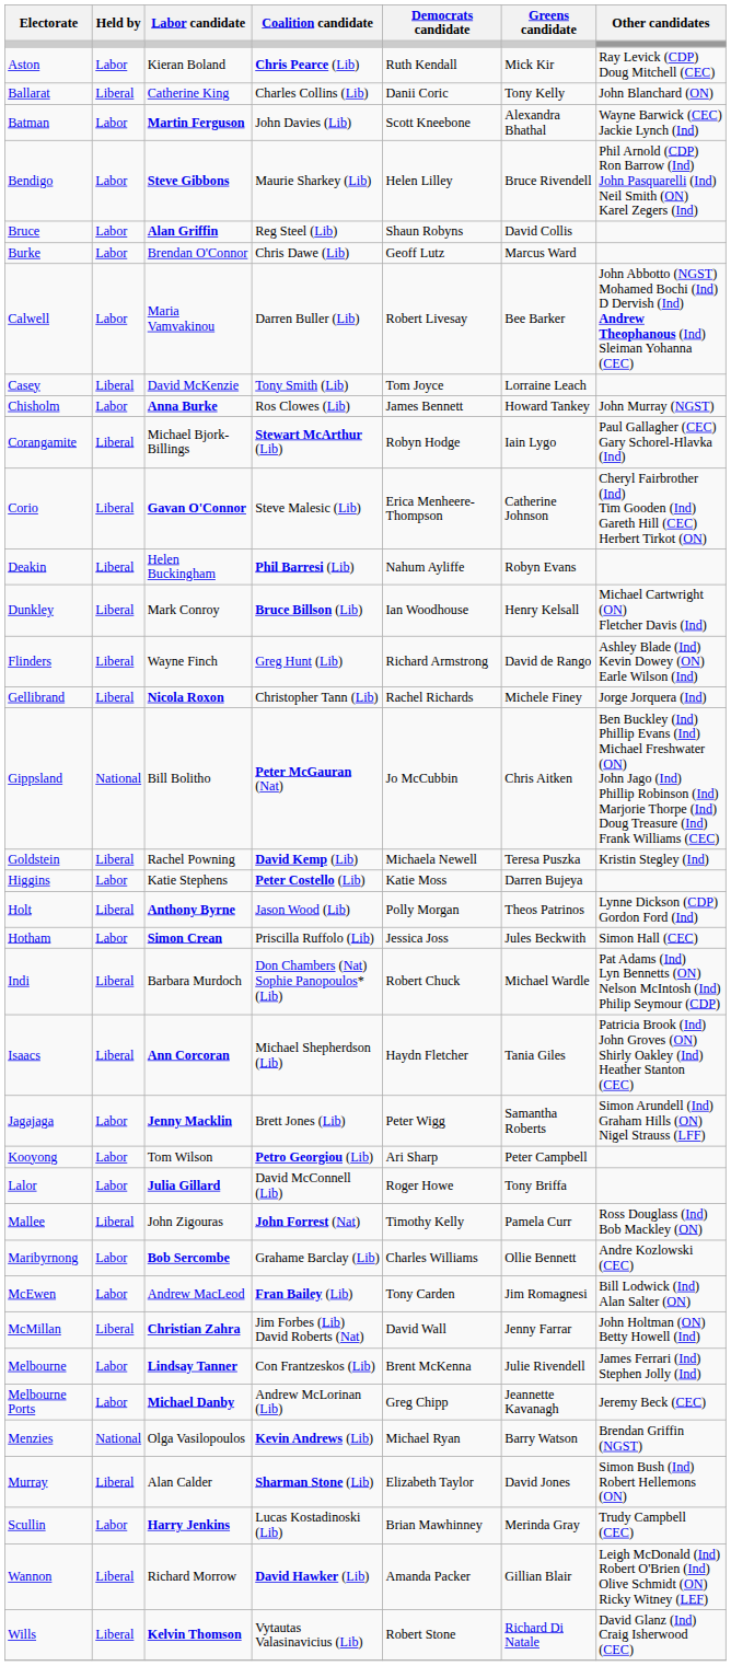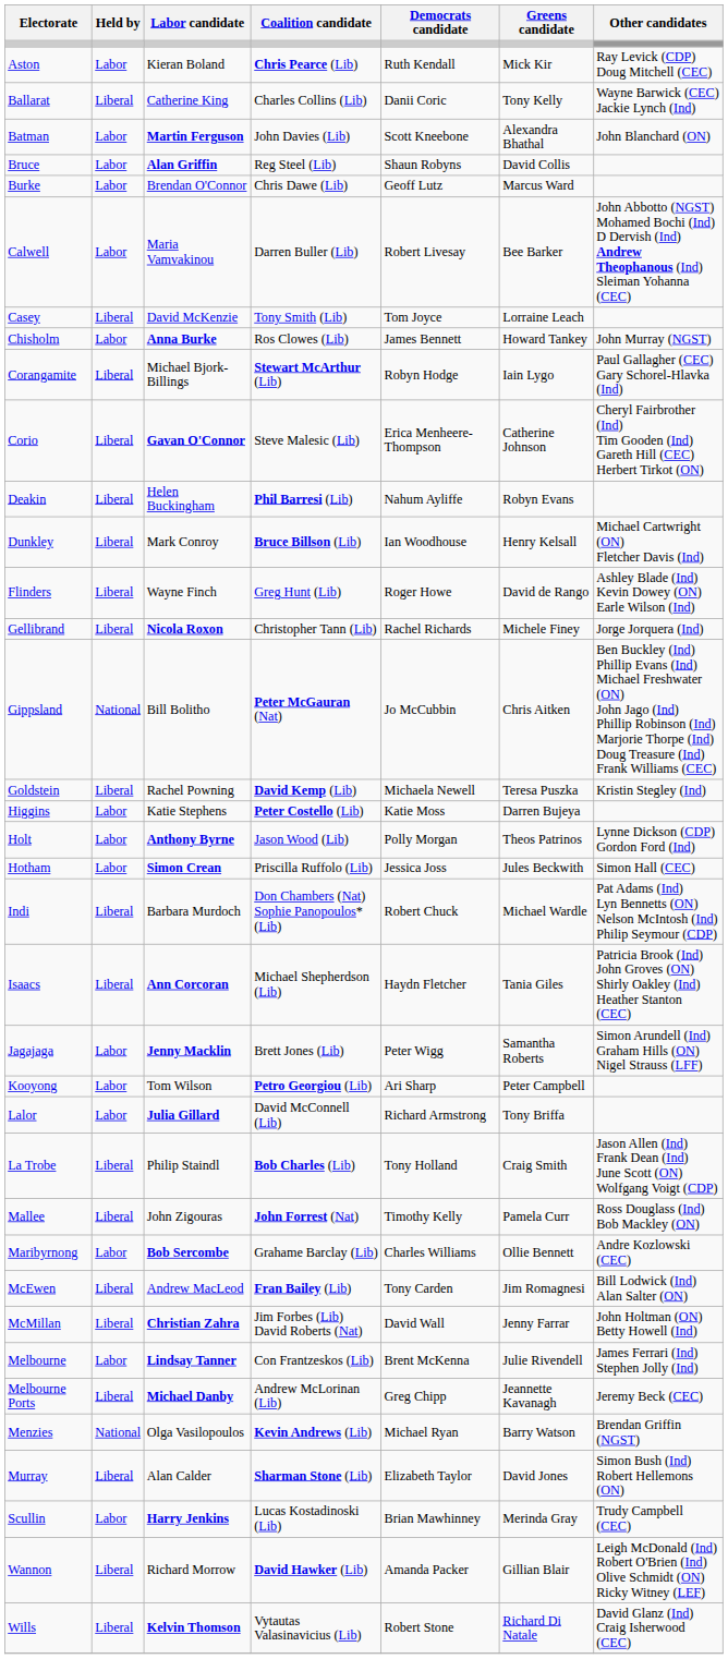 <table class="wikitable">
 <tr>
 <th>Electorate</th>
 <th>Held by</th>
 <th><a href='#'>Labor</a> candidate</th>
 <th><a href='#'>Coalition</a> candidate</th>
 <th><a href='#'>Democrats</a> candidate</th>
 <th><a href='#'>Greens</a> candidate</th>
 <th>Other candidates</th>
 </tr>
 <tr bgcolor="#cccccc">
 <td></td>
 <td></td>
 <td></td>
 <td></td>
 <td></td>
 <td></td>
 <td bgcolor="#999999"></td>
 </tr>
 <tr>
 <td><a href='#'>Aston</a></td>
 <td><a href='#'>Labor</a></td>
 <td>Kieran Boland</td>
 <td><strong><a href='#'>Chris Pearce</a></strong> (<a href='#'>Lib</a>)</td>
 <td>Ruth Kendall</td>
 <td>Mick Kir</td>
 <td>Ray Levick (<a href='#'>CDP</a>)<br>Doug Mitchell (<a href='#'>CEC</a>)</td>
 </tr>
 <tr>
 <td><a href='#'>Ballarat</a></td>
 <td><a href='#'>Liberal</a></td>
 <td><a href='#'>Catherine King</a></td>
 <td>Charles Collins (<a href='#'>Lib</a>)</td>
 <td>Danii Coric</td>
 <td>Tony Kelly</td>
-<td>John Blanchard (<a href='#'>ON</a>)</td>
+<td>Wayne Barwick (<a href='#'>CEC</a>)<br>Jackie Lynch (<a href='#'>Ind</a>)</td>
 </tr>
 <tr>
 <td><a href='#'>Batman</a></td>
 <td><a href='#'>Labor</a></td>
 <td><strong><a href='#'>Martin Ferguson</a></strong></td>
 <td>John Davies (<a href='#'>Lib</a>)</td>
 <td>Scott Kneebone</td>
 <td>Alexandra Bhathal</td>
-<td>Wayne Barwick (<a href='#'>CEC</a>)<br>Jackie Lynch (<a href='#'>Ind</a>)</td>
-</tr>
-<tr>
-<td><a href='#'>Bendigo</a></td>
-<td><a href='#'>Labor</a></td>
-<td><strong><a href='#'>Steve Gibbons</a></strong></td>
-<td>Maurie Sharkey (<a href='#'>Lib</a>)</td>
-<td>Helen Lilley</td>
-<td>Bruce Rivendell</td>
-<td>Phil Arnold (<a href='#'>CDP</a>)<br>Ron Barrow (<a href='#'>Ind</a>)<br><a href='#'>John Pasquarelli</a> (<a href='#'>Ind</a>)<br>Neil Smith (<a href='#'>ON</a>)<br>Karel Zegers (<a href='#'>Ind</a>)</td>
+<td>John Blanchard (<a href='#'>ON</a>)</td>
 </tr>
 <tr>
 <td><a href='#'>Bruce</a></td>
 <td><a href='#'>Labor</a></td>
 <td><strong><a href='#'>Alan Griffin</a></strong></td>
 <td>Reg Steel (<a href='#'>Lib</a>)</td>
 <td>Shaun Robyns</td>
 <td>David Collis</td>
 <td></td>
 </tr>
 <tr>
 <td><a href='#'>Burke</a></td>
 <td><a href='#'>Labor</a></td>
 <td><a href='#'>Brendan O'Connor</a></td>
 <td>Chris Dawe (<a href='#'>Lib</a>)</td>
 <td>Geoff Lutz</td>
 <td>Marcus Ward</td>
 <td></td>
 </tr>
 <tr>
 <td><a href='#'>Calwell</a></td>
 <td><a href='#'>Labor</a></td>
 <td><a href='#'>Maria Vamvakinou</a></td>
 <td>Darren Buller (<a href='#'>Lib</a>)</td>
 <td>Robert Livesay</td>
 <td>Bee Barker</td>
 <td>John Abbotto (<a href='#'>NGST</a>)<br>Mohamed Bochi (<a href='#'>Ind</a>)<br>D Dervish (<a href='#'>Ind</a>)<br><strong><a href='#'>Andrew Theophanous</a></strong> (<a href='#'>Ind</a>)<br>Sleiman Yohanna (<a href='#'>CEC</a>)</td>
 </tr>
 <tr>
 <td><a href='#'>Casey</a></td>
 <td><a href='#'>Liberal</a></td>
 <td><a href='#'>David McKenzie</a></td>
 <td><a href='#'>Tony Smith</a> (<a href='#'>Lib</a>)</td>
 <td>Tom Joyce</td>
 <td>Lorraine Leach</td>
 <td></td>
 </tr>
 <tr>
 <td><a href='#'>Chisholm</a></td>
 <td><a href='#'>Labor</a></td>
 <td><strong><a href='#'>Anna Burke</a></strong></td>
 <td>Ros Clowes (<a href='#'>Lib</a>)</td>
 <td>James Bennett</td>
 <td>Howard Tankey</td>
 <td>John Murray (<a href='#'>NGST</a>)</td>
 </tr>
 <tr>
 <td><a href='#'>Corangamite</a></td>
 <td><a href='#'>Liberal</a></td>
 <td>Michael Bjork-Billings</td>
 <td><strong><a href='#'>Stewart McArthur</a></strong> (<a href='#'>Lib</a>)</td>
 <td>Robyn Hodge</td>
 <td>Iain Lygo</td>
 <td>Paul Gallagher (<a href='#'>CEC</a>)<br>Gary Schorel-Hlavka (<a href='#'>Ind</a>)</td>
 </tr>
 <tr>
 <td><a href='#'>Corio</a></td>
 <td><a href='#'>Liberal</a></td>
 <td><strong><a href='#'>Gavan O'Connor</a></strong></td>
 <td>Steve Malesic (<a href='#'>Lib</a>)</td>
 <td>Erica Menheere-Thompson</td>
 <td>Catherine Johnson</td>
 <td>Cheryl Fairbrother (<a href='#'>Ind</a>)<br>Tim Gooden (<a href='#'>Ind</a>)<br>Gareth Hill (<a href='#'>CEC</a>)<br>Herbert Tirkot (<a href='#'>ON</a>)</td>
 </tr>
 <tr>
 <td><a href='#'>Deakin</a></td>
 <td><a href='#'>Liberal</a></td>
 <td><a href='#'>Helen Buckingham</a></td>
 <td><strong><a href='#'>Phil Barresi</a></strong> (<a href='#'>Lib</a>)</td>
 <td>Nahum Ayliffe</td>
 <td>Robyn Evans</td>
 <td></td>
 </tr>
 <tr>
 <td><a href='#'>Dunkley</a></td>
 <td><a href='#'>Liberal</a></td>
 <td>Mark Conroy</td>
 <td><strong><a href='#'>Bruce Billson</a></strong> (<a href='#'>Lib</a>)</td>
 <td>Ian Woodhouse</td>
 <td>Henry Kelsall</td>
 <td>Michael Cartwright (<a href='#'>ON</a>)<br>Fletcher Davis (<a href='#'>Ind</a>)</td>
 </tr>
 <tr>
 <td><a href='#'>Flinders</a></td>
 <td><a href='#'>Liberal</a></td>
 <td>Wayne Finch</td>
 <td><a href='#'>Greg Hunt</a> (<a href='#'>Lib</a>)</td>
-<td>Richard Armstrong</td>
+<td>Roger Howe</td>
 <td>David de Rango</td>
 <td>Ashley Blade (<a href='#'>Ind</a>)<br>Kevin Dowey (<a href='#'>ON</a>)<br>Earle Wilson (<a href='#'>Ind</a>)</td>
 </tr>
 <tr>
 <td><a href='#'>Gellibrand</a></td>
 <td><a href='#'>Liberal</a></td>
 <td><strong><a href='#'>Nicola Roxon</a></strong></td>
 <td>Christopher Tann (<a href='#'>Lib</a>)</td>
 <td>Rachel Richards</td>
 <td>Michele Finey</td>
 <td>Jorge Jorquera (<a href='#'>Ind</a>)</td>
 </tr>
 <tr>
 <td><a href='#'>Gippsland</a></td>
 <td><a href='#'>National</a></td>
 <td>Bill Bolitho</td>
 <td><strong><a href='#'>Peter McGauran</a></strong> (<a href='#'>Nat</a>)</td>
 <td>Jo McCubbin</td>
 <td>Chris Aitken</td>
 <td>Ben Buckley (<a href='#'>Ind</a>)<br>Phillip Evans (<a href='#'>Ind</a>)<br>Michael Freshwater (<a href='#'>ON</a>)<br>John Jago (<a href='#'>Ind</a>)<br>Phillip Robinson (<a href='#'>Ind</a>)<br>Marjorie Thorpe (<a href='#'>Ind</a>)<br>Doug Treasure (<a href='#'>Ind</a>)<br>Frank Williams (<a href='#'>CEC</a>)</td>
 </tr>
 <tr>
 <td><a href='#'>Goldstein</a></td>
 <td><a href='#'>Liberal</a></td>
 <td>Rachel Powning</td>
 <td><strong><a href='#'>David Kemp</a></strong> (<a href='#'>Lib</a>)</td>
 <td>Michaela Newell</td>
 <td>Teresa Puszka</td>
 <td>Kristin Stegley (<a href='#'>Ind</a>)</td>
 </tr>
 <tr>
 <td><a href='#'>Higgins</a></td>
 <td><a href='#'>Labor</a></td>
 <td>Katie Stephens</td>
 <td><strong><a href='#'>Peter Costello</a></strong> (<a href='#'>Lib</a>)</td>
 <td>Katie Moss</td>
 <td>Darren Bujeya</td>
 <td></td>
 </tr>
 <tr>
 <td><a href='#'>Holt</a></td>
-<td><a href='#'>Liberal</a></td>
+<td><a href='#'>Labor</a></td>
 <td><strong><a href='#'>Anthony Byrne</a></strong></td>
 <td><a href='#'>Jason Wood</a> (<a href='#'>Lib</a>)</td>
 <td>Polly Morgan</td>
 <td>Theos Patrinos</td>
 <td>Lynne Dickson (<a href='#'>CDP</a>)<br>Gordon Ford (<a href='#'>Ind</a>)</td>
 </tr>
 <tr>
 <td><a href='#'>Hotham</a></td>
 <td><a href='#'>Labor</a></td>
 <td><strong><a href='#'>Simon Crean</a></strong></td>
 <td>Priscilla Ruffolo (<a href='#'>Lib</a>)</td>
 <td>Jessica Joss</td>
 <td>Jules Beckwith</td>
 <td>Simon Hall (<a href='#'>CEC</a>)</td>
 </tr>
 <tr>
 <td><a href='#'>Indi</a></td>
 <td><a href='#'>Liberal</a></td>
 <td>Barbara Murdoch</td>
 <td><a href='#'>Don Chambers</a> (<a href='#'>Nat</a>)<br><a href='#'>Sophie Panopoulos</a>* (<a href='#'>Lib</a>)</td>
 <td>Robert Chuck</td>
 <td>Michael Wardle</td>
 <td>Pat Adams (<a href='#'>Ind</a>)<br>Lyn Bennetts (<a href='#'>ON</a>)<br>Nelson McIntosh (<a href='#'>Ind</a>)<br>Philip Seymour (<a href='#'>CDP</a>)</td>
 </tr>
 <tr>
 <td><a href='#'>Isaacs</a></td>
 <td><a href='#'>Liberal</a></td>
 <td><strong><a href='#'>Ann Corcoran</a></strong></td>
 <td>Michael Shepherdson (<a href='#'>Lib</a>)</td>
 <td>Haydn Fletcher</td>
 <td>Tania Giles</td>
 <td>Patricia Brook (<a href='#'>Ind</a>) <br>John Groves (<a href='#'>ON</a>)<br>Shirly Oakley (<a href='#'>Ind</a>)<br>Heather Stanton (<a href='#'>CEC</a>)</td>
 </tr>
 <tr>
 <td><a href='#'>Jagajaga</a></td>
 <td><a href='#'>Labor</a></td>
 <td><strong><a href='#'>Jenny Macklin</a></strong></td>
 <td>Brett Jones (<a href='#'>Lib</a>)</td>
 <td>Peter Wigg</td>
 <td>Samantha Roberts</td>
 <td>Simon Arundell (<a href='#'>Ind</a>)<br>Graham Hills (<a href='#'>ON</a>)<br>Nigel Strauss (<a href='#'>LFF</a>)</td>
 </tr>
 <tr>
 <td><a href='#'>Kooyong</a></td>
 <td><a href='#'>Labor</a></td>
 <td>Tom Wilson</td>
 <td><strong><a href='#'>Petro Georgiou</a></strong> (<a href='#'>Lib</a>)</td>
 <td>Ari Sharp</td>
 <td>Peter Campbell</td>
 <td></td>
 </tr>
 <tr>
 <td><a href='#'>Lalor</a></td>
 <td><a href='#'>Labor</a></td>
 <td><strong><a href='#'>Julia Gillard</a></strong></td>
 <td>David McConnell (<a href='#'>Lib</a>)</td>
-<td>Roger Howe</td>
+<td>Richard Armstrong</td>
 <td>Tony Briffa</td>
 <td></td>
+</tr>
+<tr>
+<td><a href='#'>La Trobe</a></td>
+<td><a href='#'>Liberal</a></td>
+<td>Philip Staindl</td>
+<td><strong><a href='#'>Bob Charles</a></strong> (<a href='#'>Lib</a>)</td>
+<td>Tony Holland</td>
+<td>Craig Smith</td>
+<td>Jason Allen (<a href='#'>Ind</a>)<br>Frank Dean (<a href='#'>Ind</a>)<br>June Scott (<a href='#'>ON</a>)<br>Wolfgang Voigt (<a href='#'>CDP</a>)</td>
 </tr>
 <tr>
 <td><a href='#'>Mallee</a></td>
 <td><a href='#'>Liberal</a></td>
 <td>John Zigouras</td>
 <td><strong><a href='#'>John Forrest</a></strong> (<a href='#'>Nat</a>)</td>
 <td>Timothy Kelly</td>
 <td>Pamela Curr</td>
 <td>Ross Douglass (<a href='#'>Ind</a>)<br>Bob Mackley (<a href='#'>ON</a>)</td>
 </tr>
 <tr>
 <td><a href='#'>Maribyrnong</a></td>
 <td><a href='#'>Labor</a></td>
 <td><strong><a href='#'>Bob Sercombe</a></strong></td>
 <td>Grahame Barclay (<a href='#'>Lib</a>)</td>
 <td>Charles Williams</td>
 <td>Ollie Bennett</td>
 <td>Andre Kozlowski (<a href='#'>CEC</a>)</td>
 </tr>
 <tr>
 <td><a href='#'>McEwen</a></td>
-<td><a href='#'>Labor</a></td>
+<td><a href='#'>Liberal</a></td>
 <td><a href='#'>Andrew MacLeod</a></td>
 <td><strong><a href='#'>Fran Bailey</a></strong> (<a href='#'>Lib</a>)</td>
 <td>Tony Carden</td>
 <td>Jim Romagnesi</td>
 <td>Bill Lodwick (<a href='#'>Ind</a>)<br>Alan Salter (<a href='#'>ON</a>)</td>
 </tr>
 <tr>
 <td><a href='#'>McMillan</a></td>
 <td><a href='#'>Liberal</a></td>
 <td><strong><a href='#'>Christian Zahra</a></strong></td>
 <td>Jim Forbes (<a href='#'>Lib</a>)<br>David Roberts (<a href='#'>Nat</a>)</td>
 <td>David Wall</td>
 <td>Jenny Farrar</td>
 <td>John Holtman (<a href='#'>ON</a>)<br>Betty Howell (<a href='#'>Ind</a>)</td>
 </tr>
 <tr>
 <td><a href='#'>Melbourne</a></td>
 <td><a href='#'>Labor</a></td>
 <td><strong><a href='#'>Lindsay Tanner</a></strong></td>
 <td>Con Frantzeskos (<a href='#'>Lib</a>)</td>
 <td>Brent McKenna</td>
 <td>Julie Rivendell</td>
 <td>James Ferrari (<a href='#'>Ind</a>)<br>Stephen Jolly (<a href='#'>Ind</a>)</td>
 </tr>
 <tr>
 <td><a href='#'>Melbourne Ports</a></td>
-<td><a href='#'>Labor</a></td>
+<td><a href='#'>Liberal</a></td>
 <td><strong><a href='#'>Michael Danby</a></strong></td>
 <td>Andrew McLorinan (<a href='#'>Lib</a>)</td>
 <td>Greg Chipp</td>
 <td>Jeannette Kavanagh</td>
 <td>Jeremy Beck (<a href='#'>CEC</a>)</td>
 </tr>
 <tr>
 <td><a href='#'>Menzies</a></td>
 <td><a href='#'>National</a></td>
 <td>Olga Vasilopoulos</td>
 <td><strong><a href='#'>Kevin Andrews</a></strong> (<a href='#'>Lib</a>)</td>
 <td>Michael Ryan</td>
 <td>Barry Watson</td>
 <td>Brendan Griffin (<a href='#'>NGST</a>)</td>
 </tr>
 <tr>
 <td><a href='#'>Murray</a></td>
 <td><a href='#'>Liberal</a></td>
 <td>Alan Calder</td>
 <td><strong><a href='#'>Sharman Stone</a></strong> (<a href='#'>Lib</a>)</td>
 <td>Elizabeth Taylor</td>
 <td>David Jones</td>
 <td>Simon Bush (<a href='#'>Ind</a>)<br>Robert Hellemons (<a href='#'>ON</a>)</td>
 </tr>
 <tr>
 <td><a href='#'>Scullin</a></td>
 <td><a href='#'>Labor</a></td>
 <td><strong><a href='#'>Harry Jenkins</a></strong></td>
 <td>Lucas Kostadinoski (<a href='#'>Lib</a>)</td>
 <td>Brian Mawhinney</td>
 <td>Merinda Gray</td>
 <td>Trudy Campbell (<a href='#'>CEC</a>)</td>
 </tr>
 <tr>
 <td><a href='#'>Wannon</a></td>
 <td><a href='#'>Liberal</a></td>
 <td>Richard Morrow</td>
 <td><strong><a href='#'>David Hawker</a></strong> (<a href='#'>Lib</a>)</td>
 <td>Amanda Packer</td>
 <td>Gillian Blair</td>
 <td>Leigh McDonald (<a href='#'>Ind</a>)<br>Robert O'Brien (<a href='#'>Ind</a>)<br>Olive Schmidt (<a href='#'>ON</a>)<br>Ricky Witney (<a href='#'>LEF</a>)</td>
 </tr>
 <tr>
 <td><a href='#'>Wills</a></td>
 <td><a href='#'>Liberal</a></td>
 <td><strong><a href='#'>Kelvin Thomson</a></strong></td>
 <td>Vytautas Valasinavicius (<a href='#'>Lib</a>)</td>
 <td>Robert Stone</td>
 <td><a href='#'>Richard Di Natale</a></td>
 <td>David Glanz (<a href='#'>Ind</a>)<br>Craig Isherwood (<a href='#'>CEC</a>)</td>
 </tr>
 <tr>
 </tr>
 </table>
